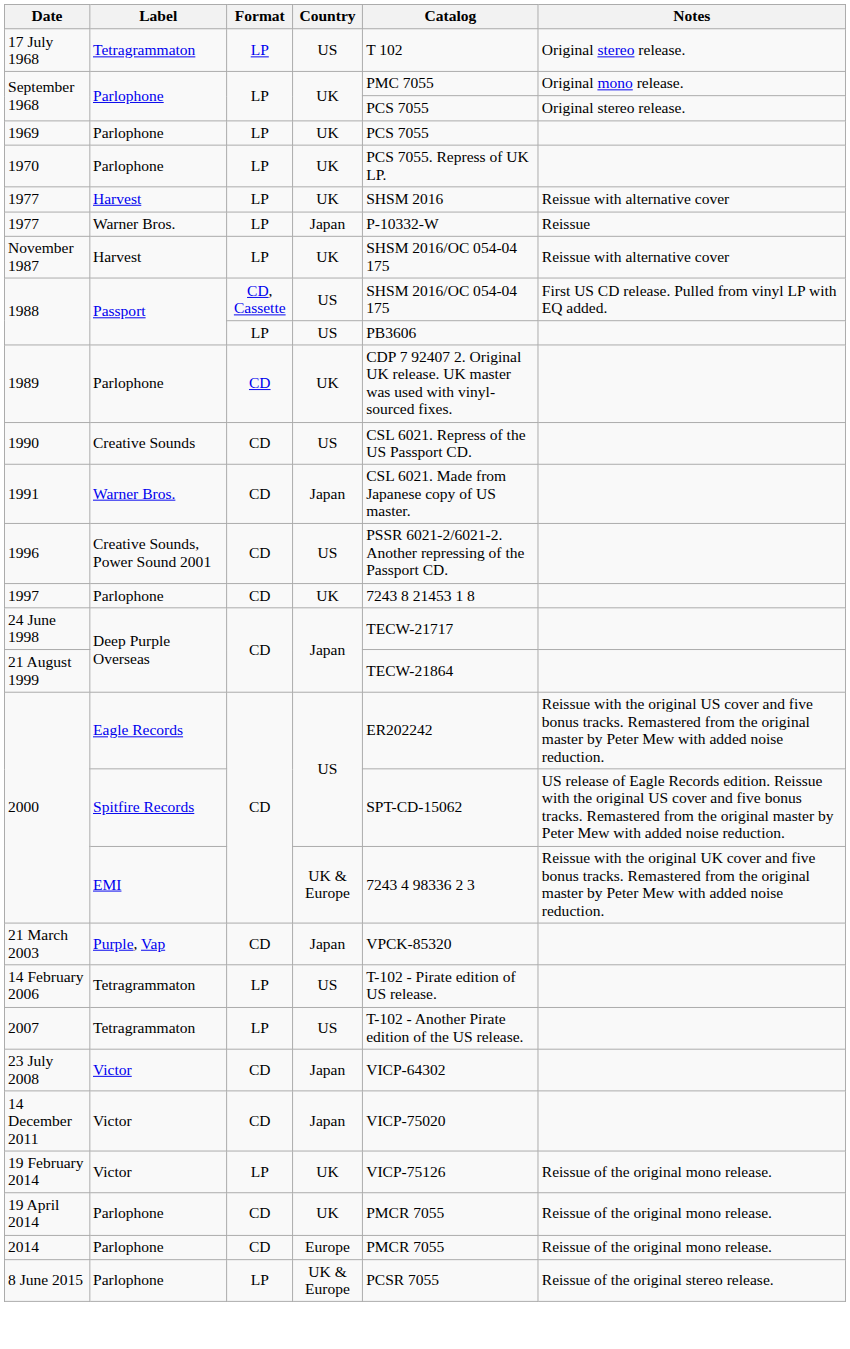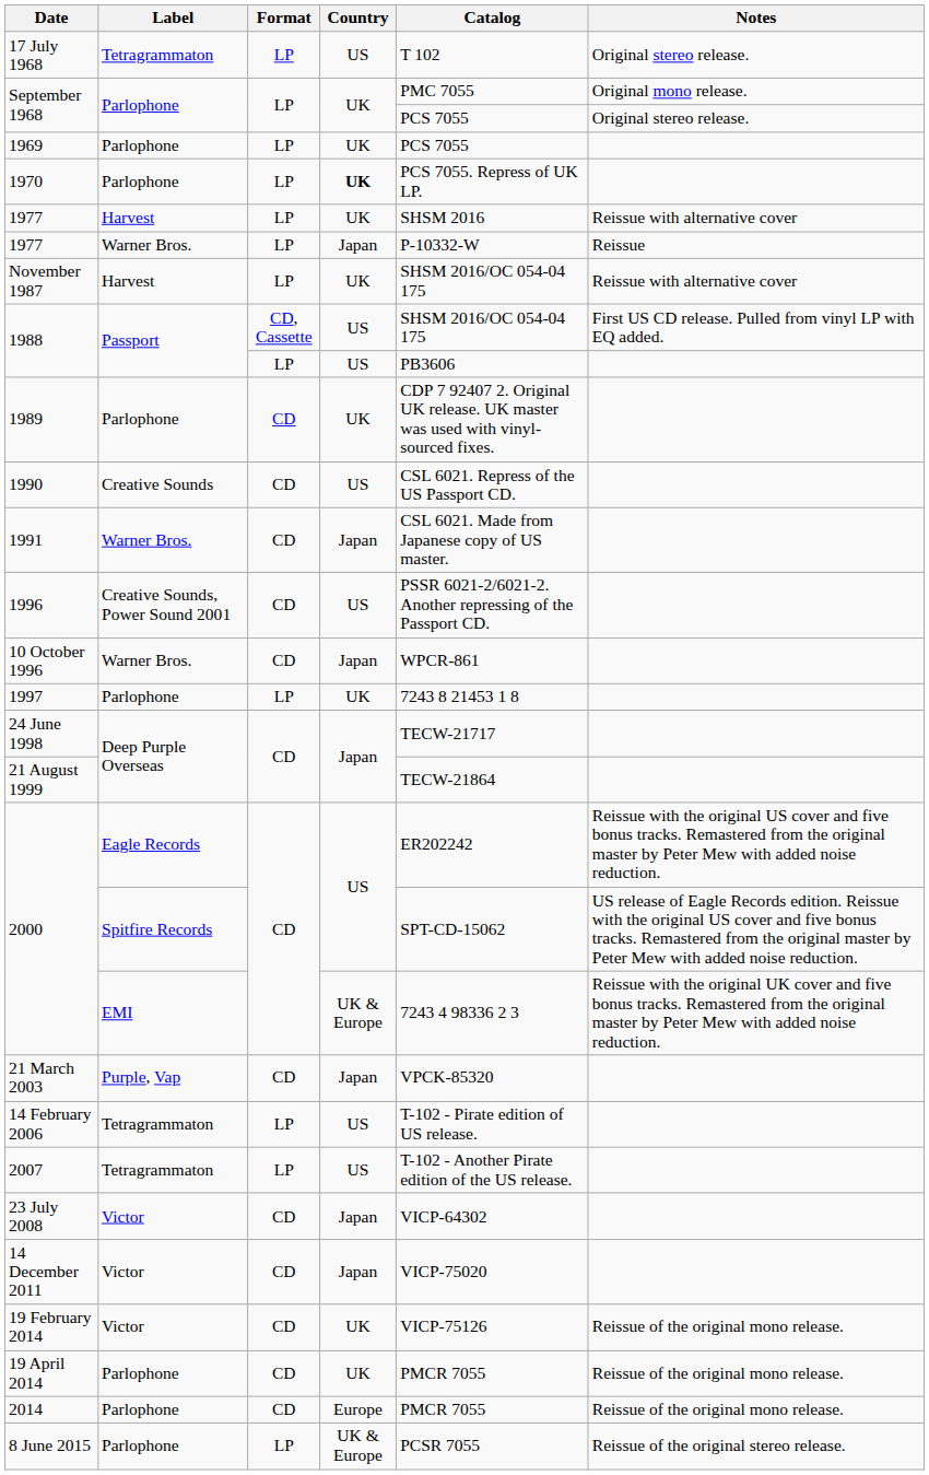 <table class="wikitable">
 <tr>
 <th scope="col">Date</th>
 <th scope="col">Label</th>
 <th scope="col">Format</th>
 <th scope="col">Country</th>
 <th scope="col">Catalog</th>
 <th scope="col">Notes</th>
 </tr>
 <tr>
 <td>17 July 1968</td>
 <td><a href='#'>Tetragrammaton</a></td>
 <td align="center"><a href='#'>LP</a></td>
 <td align="center">US</td>
 <td>T 102</td>
 <td>Original <a href='#'>stereo</a> release.</td>
 </tr>
 <tr>
 <td rowspan="2">September 1968</td>
 <td rowspan="2"><a href='#'>Parlophone</a></td>
 <td rowspan="2" align="center">LP</td>
 <td rowspan="2" align="center">UK</td>
 <td>PMC 7055</td>
 <td>Original <a href='#'>mono</a> release.</td>
 </tr>
 <tr>
 <td>PCS 7055</td>
 <td>Original stereo release.</td>
 </tr>
 <tr>
 <td>1969</td>
 <td>Parlophone</td>
 <td align="center">LP</td>
 <td align="center">UK</td>
 <td>PCS 7055</td>
 <td></td>
 </tr>
 <tr>
 <td>1970</td>
 <td>Parlophone</td>
 <td align="center">LP</td>
-<td align="center">UK</td>
+<td align="center"><strong>UK</strong></td>
 <td>PCS 7055.  Repress of UK LP.</td>
 <td></td>
 </tr>
 <tr>
 <td>1977</td>
 <td><a href='#'>Harvest</a></td>
 <td align="center">LP</td>
 <td align="center">UK</td>
 <td>SHSM 2016</td>
 <td>Reissue with alternative cover</td>
 </tr>
 <tr>
 <td>1977</td>
 <td>Warner Bros.</td>
 <td align="center">LP</td>
 <td align="center">Japan</td>
 <td>P-10332-W</td>
 <td>Reissue</td>
 </tr>
 <tr>
 <td>November 1987</td>
 <td>Harvest</td>
 <td align="center">LP</td>
 <td align="center">UK</td>
 <td>SHSM 2016/OC 054-04 175</td>
 <td>Reissue with alternative cover</td>
 </tr>
 <tr>
 <td rowspan="2">1988</td>
 <td rowspan="2"><a href='#'>Passport</a></td>
 <td align="center"><a href='#'>CD</a>, <a href='#'>Cassette</a></td>
 <td align="center">US</td>
 <td>SHSM 2016/OC 054-04 175</td>
 <td>First US CD release. Pulled from vinyl LP with EQ added.</td>
 </tr>
 <tr>
 <td align="center">LP</td>
 <td align="center">US</td>
 <td>PB3606</td>
 <td></td>
 </tr>
 <tr>
 <td>1989</td>
 <td>Parlophone</td>
 <td align="center"><a href='#'>CD</a></td>
 <td align="center">UK</td>
 <td>CDP 7 92407 2.  Original UK release.  UK master was used with vinyl-sourced fixes.</td>
 <td></td>
 </tr>
 <tr>
 <td>1990</td>
 <td>Creative Sounds</td>
 <td align="center">CD</td>
 <td align="center">US</td>
 <td>CSL 6021. Repress of the US Passport CD.</td>
 <td></td>
 </tr>
 <tr>
 <td>1991</td>
 <td><a href='#'>Warner Bros.</a></td>
 <td align="center">CD</td>
 <td align="center">Japan</td>
 <td>CSL 6021. Made from Japanese copy of US master.</td>
 <td></td>
 </tr>
 <tr>
 <td>1996</td>
 <td>Creative Sounds, Power Sound 2001</td>
 <td align="center">CD</td>
 <td align="center">US</td>
 <td>PSSR 6021-2/6021-2. Another repressing of the Passport CD.</td>
 <td></td>
 </tr>
 <tr>
+<td>10 October 1996</td>
+<td>Warner Bros.</td>
+<td align="center">CD</td>
+<td align="center">Japan</td>
+<td>WPCR-861</td>
+<td></td>
+</tr>
+<tr>
 <td>1997</td>
 <td>Parlophone</td>
-<td align="center">CD</td>
+<td align="center">LP</td>
 <td align="center">UK</td>
 <td>7243 8 21453 1 8</td>
 <td></td>
 </tr>
 <tr>
 <td>24 June 1998</td>
 <td rowspan="2">Deep Purple Overseas</td>
 <td rowspan="2" align="center">CD</td>
 <td rowspan="2" align="center">Japan</td>
 <td>TECW-21717</td>
 <td></td>
 </tr>
 <tr>
 <td>21 August 1999</td>
 <td>TECW-21864</td>
 <td></td>
 </tr>
 <tr>
 <td rowspan="3">2000</td>
 <td><a href='#'>Eagle Records</a></td>
 <td rowspan="3" align="center">CD</td>
 <td rowspan="2" align="center">US</td>
 <td>ER202242</td>
 <td>Reissue with the original US cover and five bonus tracks. Remastered from the original master by Peter Mew with added noise reduction.</td>
 </tr>
 <tr>
 <td><a href='#'>Spitfire Records</a></td>
 <td>SPT-CD-15062</td>
 <td>US release of Eagle Records edition. Reissue with the original US cover and five bonus tracks. Remastered from the original master by Peter Mew with added noise reduction.</td>
 </tr>
 <tr>
 <td><a href='#'>EMI</a></td>
 <td align="center">UK & Europe</td>
 <td>7243 4 98336 2 3</td>
 <td>Reissue with the original UK cover and five bonus tracks. Remastered from the original master by Peter Mew with added noise reduction.</td>
 </tr>
 <tr>
 <td>21 March 2003</td>
 <td><a href='#'>Purple</a>, <a href='#'>Vap</a></td>
 <td align="center">CD</td>
 <td align="center">Japan</td>
 <td>VPCK-85320</td>
 <td></td>
 </tr>
 <tr>
 <td>14 February 2006</td>
 <td>Tetragrammaton</td>
 <td align="center">LP</td>
 <td align="center">US</td>
 <td>T-102 - Pirate edition of US release.</td>
 <td></td>
 </tr>
 <tr>
 <td>2007</td>
 <td>Tetragrammaton</td>
 <td align="center">LP</td>
 <td align="center">US</td>
 <td>T-102 - Another Pirate edition of the US release.</td>
 <td></td>
 </tr>
 <tr>
 <td>23 July 2008</td>
 <td><a href='#'>Victor</a></td>
 <td align="center">CD</td>
 <td align="center">Japan</td>
 <td>VICP-64302</td>
 <td></td>
 </tr>
 <tr>
 <td>14 December 2011</td>
 <td>Victor</td>
 <td align="center">CD</td>
 <td align="center">Japan</td>
 <td>VICP-75020</td>
 <td></td>
 </tr>
 <tr>
 <td>19 February 2014</td>
 <td>Victor</td>
-<td align="center">LP</td>
+<td align="center">CD</td>
 <td align="center">UK</td>
 <td>VICP-75126</td>
 <td>Reissue of the original mono release.</td>
 </tr>
 <tr>
 <td>19 April 2014</td>
 <td>Parlophone</td>
 <td align="center">CD</td>
 <td align="center">UK</td>
 <td>PMCR 7055</td>
 <td>Reissue of the original mono release.</td>
 </tr>
 <tr>
 <td>2014</td>
 <td>Parlophone</td>
 <td align="center">CD</td>
 <td align="center">Europe</td>
 <td>PMCR 7055</td>
 <td>Reissue of the original mono release.</td>
 </tr>
 <tr>
 <td>8 June 2015</td>
 <td>Parlophone</td>
 <td align="center">LP</td>
 <td align="center">UK & Europe</td>
 <td>PCSR 7055</td>
 <td>Reissue of the original stereo release.</td>
 </tr>
 </table>
